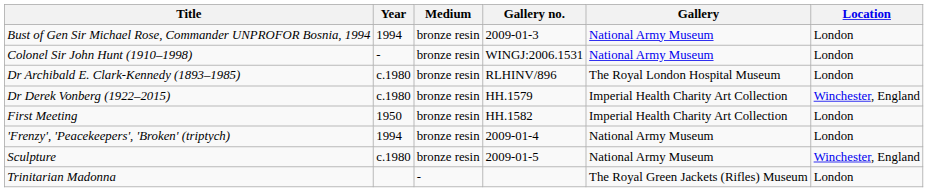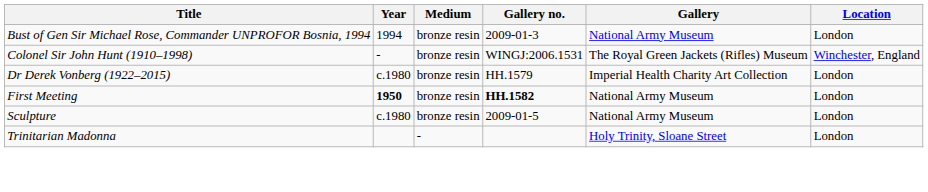 <table class="wikitable">
 <tr>
 <th>Title</th>
 <th>Year</th>
 <th>Medium</th>
 <th>Gallery no.</th>
 <th>Gallery</th>
 <th><a href='#'>Location</a></th>
 </tr>
 <tr>
 <td><em>Bust of Gen Sir Michael Rose, Commander UNPROFOR Bosnia, 1994</em></td>
 <td>1994</td>
 <td>bronze resin</td>
 <td>2009-01-3</td>
 <td><a href='#'>National Army Museum</a></td>
 <td>London</td>
 </tr>
 <tr>
 <td><em>Colonel Sir John Hunt (1910–1998)</em></td>
 <td>-</td>
 <td>bronze resin</td>
 <td>WINGJ:2006.1531</td>
-<td><a href='#'>National Army Museum</a></td>
-<td>London</td>
-</tr>
-<tr>
-<td><em>Dr Archibald E. Clark-Kennedy (1893–1985)</em></td>
-<td>c.1980</td>
-<td>bronze resin</td>
-<td>RLHINV/896</td>
-<td>The Royal London Hospital Museum</td>
-<td>London</td>
+<td>The Royal Green Jackets (Rifles) Museum</td>
+<td><a href='#'>Winchester</a>, England</td>
 </tr>
 <tr>
 <td><em>Dr Derek Vonberg (1922–2015)</em></td>
 <td>c.1980</td>
 <td>bronze resin</td>
 <td>HH.1579</td>
 <td>Imperial Health Charity Art Collection</td>
-<td><a href='#'>Winchester</a>, England</td>
+<td>London</td>
 </tr>
 <tr>
 <td><em>First Meeting</em></td>
-<td>1950</td>
+<td><strong>1950</strong></td>
 <td>bronze resin</td>
-<td>HH.1582</td>
-<td>Imperial Health Charity Art Collection</td>
-<td>London</td>
-</tr>
-<tr>
-<td><em>'Frenzy', 'Peacekeepers', 'Broken' (triptych)</em></td>
-<td>1994</td>
-<td>bronze resin</td>
-<td>2009-01-4</td>
+<td><strong>HH.1582</strong></td>
 <td>National Army Museum</td>
 <td>London</td>
 </tr>
 <tr>
 <td><em>Sculpture</em></td>
 <td>c.1980</td>
 <td>bronze resin</td>
 <td>2009-01-5</td>
 <td>National Army Museum</td>
-<td><a href='#'>Winchester</a>, England</td>
+<td>London</td>
 </tr>
 <tr>
 <td><em>Trinitarian Madonna</em></td>
 <td></td>
 <td>-</td>
 <td></td>
-<td>The Royal Green Jackets (Rifles) Museum</td>
+<td><a href='#'>Holy Trinity, Sloane Street</a></td>
 <td>London</td>
 </tr>
 </table>
